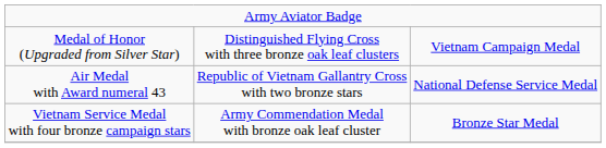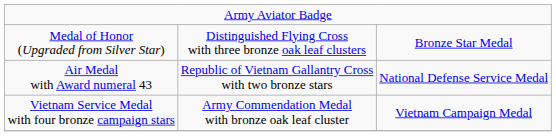 <table class="wikitable" style="margin:1em auto; text-align:center;">
 <tr>
 <td colspan="3"><a href='#'>Army Aviator Badge</a></td>
 </tr>
 <tr>
 <td><a href='#'>Medal of Honor</a><br> (<em>Upgraded from Silver Star</em>)</td>
 <td><a href='#'>Distinguished Flying Cross</a><br>with three bronze <a href='#'>oak leaf clusters</a></td>
-<td><a href='#'>Vietnam Campaign Medal</a></td>
+<td><a href='#'>Bronze Star Medal</a></td>
 </tr>
 <tr>
 <td><a href='#'>Air Medal</a><br>with <a href='#'>Award numeral</a> 43</td>
 <td><a href='#'>Republic of Vietnam Gallantry Cross</a><br>with two bronze stars</td>
 <td><a href='#'>National Defense Service Medal</a></td>
 </tr>
 <tr>
 <td><a href='#'>Vietnam Service Medal</a><br>with four bronze <a href='#'>campaign stars</a></td>
 <td><a href='#'>Army Commendation Medal</a><br>with bronze oak leaf cluster</td>
-<td><a href='#'>Bronze Star Medal</a></td>
+<td><a href='#'>Vietnam Campaign Medal</a></td>
 </tr>
 <tr>
 </tr>
 </table>
